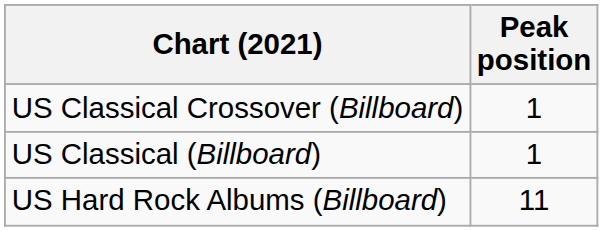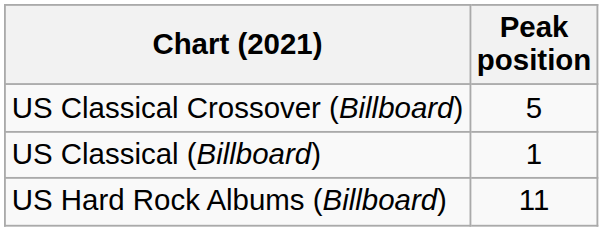 <table class="wikitable">
 <tr>
 <th>Chart (2021)</th>
 <th>Peak<br>position</th>
 </tr>
 <tr>
 <td>US Classical Crossover (<em>Billboard</em>)</td>
-<td align="center">1</td>
+<td align="center">5</td>
 </tr>
 <tr>
 <td>US Classical (<em>Billboard</em>)</td>
 <td align="center">1</td>
 </tr>
 <tr>
 <td>US Hard Rock Albums (<em>Billboard</em>)</td>
 <td align="center">11</td>
 </tr>
 </table>
